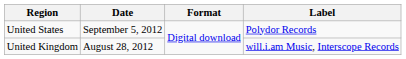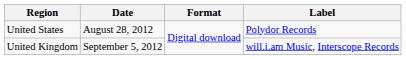 <table class="wikitable plainrowheaders">
 <tr>
 <th>Region</th>
 <th>Date</th>
 <th>Format</th>
 <th>Label</th>
 </tr>
 <tr>
 <td>United States</td>
-<td>September 5, 2012</td>
+<td>August 28, 2012</td>
 <td rowspan="2"><a href='#'>Digital download</a></td>
 <td><a href='#'>Polydor Records</a></td>
 </tr>
 <tr>
 <td>United Kingdom</td>
-<td>August 28, 2012</td>
+<td>September 5, 2012</td>
 <td><a href='#'>will.i.am Music</a>, <a href='#'>Interscope Records</a></td>
 </tr>
 </table>
